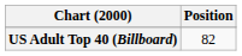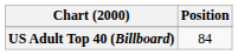 <table class="wikitable plainrowheaders" style="text-align:center">
 <tr>
 <th>Chart (2000)</th>
 <th>Position</th>
 </tr>
 <tr>
 </tr>
 <tr>
 <th scope="row">US Adult Top 40 (<em>Billboard</em>)</th>
-<td>82</td>
+<td>84</td>
 </tr>
 </table>
